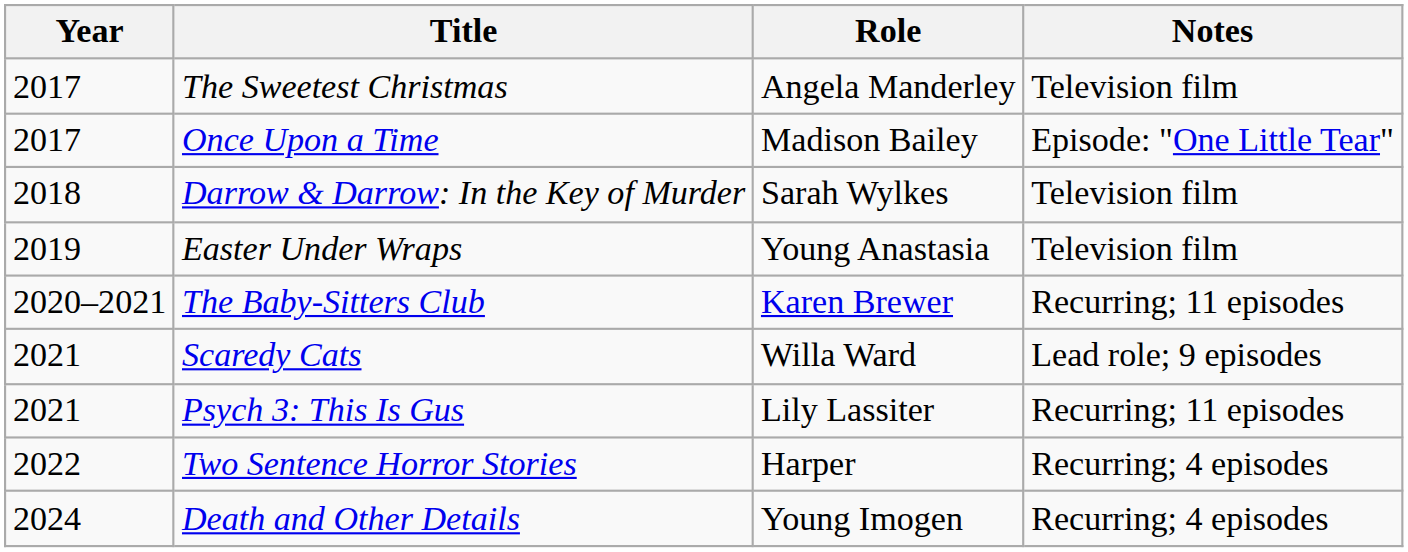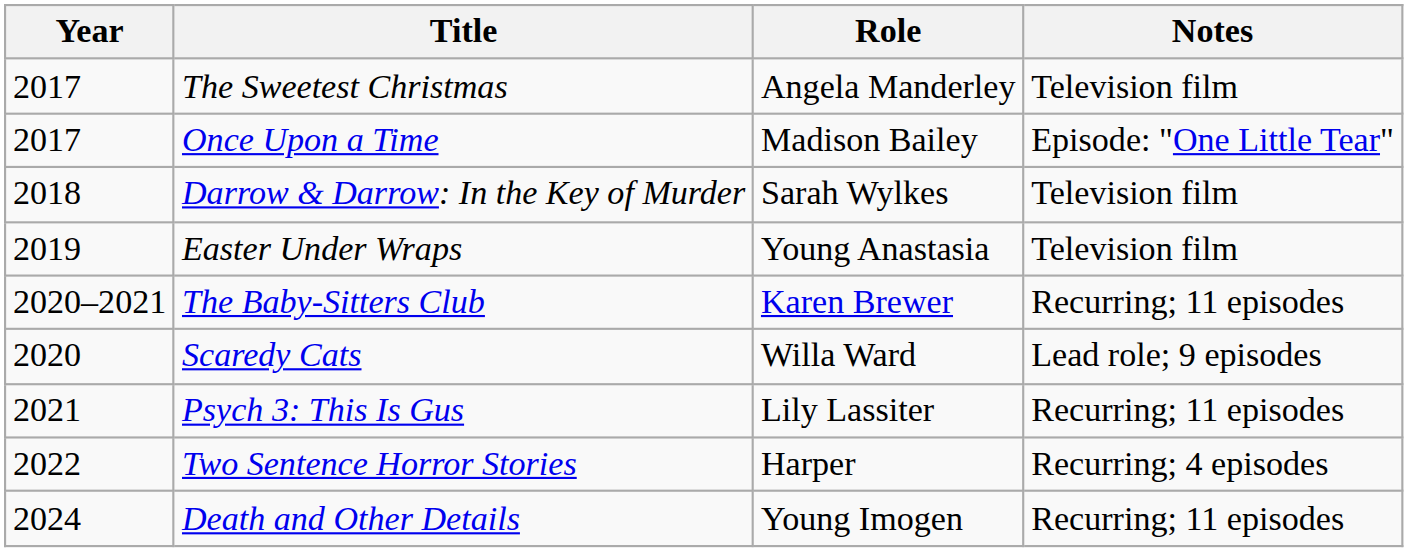 <table class="wikitable sortable">
 <tr>
 <th>Year</th>
 <th>Title</th>
 <th>Role</th>
 <th class="unsortable">Notes</th>
 </tr>
 <tr>
 <td>2017</td>
 <td data-sort-value="Sweetest Christmas, The"><em>The Sweetest Christmas</em></td>
 <td>Angela Manderley</td>
 <td>Television film</td>
 </tr>
 <tr>
 <td>2017</td>
 <td><em><a href='#'>Once Upon a Time</a></em></td>
 <td>Madison Bailey</td>
 <td>Episode: "<a href='#'>One Little Tear</a>"</td>
 </tr>
 <tr>
 <td>2018</td>
 <td><em><a href='#'>Darrow & Darrow</a>: In the Key of Murder</em></td>
 <td>Sarah Wylkes</td>
 <td>Television film</td>
 </tr>
 <tr>
 <td>2019</td>
 <td><em>Easter Under Wraps</em></td>
 <td>Young Anastasia</td>
 <td>Television film</td>
 </tr>
 <tr>
 <td>2020–2021</td>
 <td data-sort-value="Baby-Sitters Club, The"><em><a href='#'>The Baby-Sitters Club</a></em></td>
 <td><a href='#'>Karen Brewer</a></td>
 <td>Recurring; 11 episodes</td>
 </tr>
 <tr>
-<td>2021</td>
+<td>2020</td>
 <td><em><a href='#'>Scaredy Cats</a></em></td>
 <td>Willa Ward</td>
 <td>Lead role; 9 episodes</td>
 </tr>
 <tr>
 <td>2021</td>
 <td><em><a href='#'>Psych 3: This Is Gus</a></em></td>
 <td>Lily Lassiter</td>
 <td>Recurring; 11 episodes</td>
 </tr>
 <tr>
 <td>2022</td>
 <td><em><a href='#'>Two Sentence Horror Stories</a></em></td>
 <td>Harper</td>
 <td>Recurring; 4 episodes</td>
 </tr>
 <tr>
 <td>2024</td>
 <td><em><a href='#'>Death and Other Details</a></em></td>
 <td>Young Imogen</td>
-<td>Recurring; 4 episodes</td>
+<td>Recurring; 11 episodes</td>
 </tr>
 </table>
